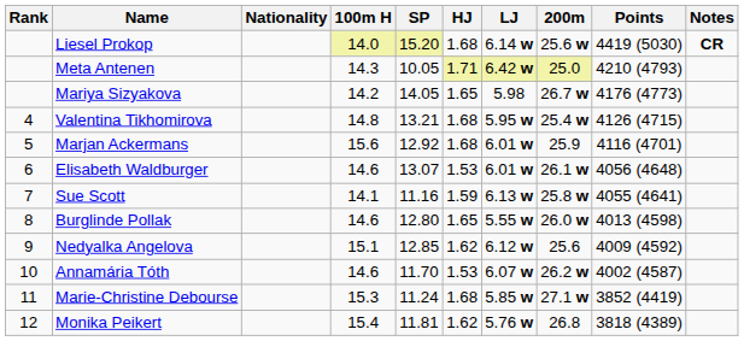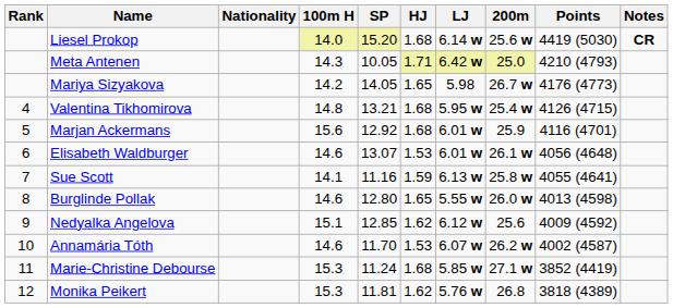 <table class="wikitable sortable" style="text-align:center">
 <tr>
 <th>Rank</th>
 <th>Name</th>
 <th>Nationality</th>
 <th>100m H</th>
 <th>SP</th>
 <th>HJ</th>
 <th>LJ</th>
 <th>200m</th>
 <th>Points</th>
 <th>Notes</th>
 </tr>
 <tr>
 <td></td>
 <td align=left><a href='#'>Liesel Prokop</a></td>
 <td align=left></td>
 <td bgcolor=#F2F5A9>14.0</td>
 <td bgcolor=#F2F5A9>15.20</td>
 <td>1.68</td>
 <td>6.14 <strong>w</strong></td>
 <td>25.6 <strong>w</strong></td>
 <td>4419 (5030)</td>
 <td><strong>CR</strong></td>
 </tr>
 <tr>
 <td></td>
 <td align=left><a href='#'>Meta Antenen</a></td>
 <td align=left></td>
 <td>14.3</td>
 <td>10.05</td>
 <td bgcolor=#F2F5A9>1.71</td>
 <td bgcolor=#F2F5A9>6.42 <strong>w</strong></td>
 <td bgcolor=#F2F5A9>25.0</td>
 <td>4210 (4793)</td>
 <td></td>
 </tr>
 <tr>
 <td></td>
 <td align=left><a href='#'>Mariya Sizyakova</a></td>
 <td align=left></td>
 <td>14.2</td>
 <td>14.05</td>
 <td>1.65</td>
 <td>5.98</td>
 <td>26.7 <strong>w</strong></td>
 <td>4176 (4773)</td>
 <td></td>
 </tr>
 <tr>
 <td>4</td>
 <td align=left><a href='#'>Valentina Tikhomirova</a></td>
 <td align=left></td>
 <td>14.8</td>
 <td>13.21</td>
 <td>1.68</td>
 <td>5.95 <strong>w</strong></td>
 <td>25.4 <strong>w</strong></td>
 <td>4126 (4715)</td>
 <td></td>
 </tr>
 <tr>
 <td>5</td>
 <td align=left><a href='#'>Marjan Ackermans</a></td>
 <td align=left></td>
 <td>15.6</td>
 <td>12.92</td>
 <td>1.68</td>
 <td>6.01 <strong>w</strong></td>
 <td>25.9</td>
 <td>4116 (4701)</td>
 <td></td>
 </tr>
 <tr>
 <td>6</td>
 <td align=left><a href='#'>Elisabeth Waldburger</a></td>
 <td align=left></td>
 <td>14.6</td>
 <td>13.07</td>
 <td>1.53</td>
 <td>6.01 <strong>w</strong></td>
 <td>26.1 <strong>w</strong></td>
 <td>4056 (4648)</td>
 <td></td>
 </tr>
 <tr>
 <td>7</td>
 <td align=left><a href='#'>Sue Scott</a></td>
 <td align=left></td>
 <td>14.1</td>
 <td>11.16</td>
 <td>1.59</td>
 <td>6.13 <strong>w</strong></td>
 <td>25.8 <strong>w</strong></td>
 <td>4055 (4641)</td>
 <td></td>
 </tr>
 <tr>
 <td>8</td>
 <td align=left><a href='#'>Burglinde Pollak</a></td>
 <td align=left></td>
 <td>14.6</td>
 <td>12.80</td>
 <td>1.65</td>
 <td>5.55 <strong>w</strong></td>
 <td>26.0 <strong>w</strong></td>
 <td>4013 (4598)</td>
 <td></td>
 </tr>
 <tr>
 <td>9</td>
 <td align=left><a href='#'>Nedyalka Angelova</a></td>
 <td align=left></td>
 <td>15.1</td>
 <td>12.85</td>
 <td>1.62</td>
 <td>6.12 <strong>w</strong></td>
 <td>25.6</td>
 <td>4009 (4592)</td>
 <td></td>
 </tr>
 <tr>
 <td>10</td>
 <td align=left><a href='#'>Annamária Tóth</a></td>
 <td align=left></td>
 <td>14.6</td>
 <td>11.70</td>
 <td>1.53</td>
 <td>6.07 <strong>w</strong></td>
 <td>26.2 <strong>w</strong></td>
 <td>4002 (4587)</td>
 <td></td>
 </tr>
 <tr>
 <td>11</td>
 <td align=left><a href='#'>Marie-Christine Debourse</a></td>
 <td align=left></td>
 <td>15.3</td>
 <td>11.24</td>
 <td>1.68</td>
 <td>5.85 <strong>w</strong></td>
 <td>27.1 <strong>w</strong></td>
 <td>3852 (4419)</td>
 <td></td>
 </tr>
 <tr>
 <td>12</td>
 <td align=left><a href='#'>Monika Peikert</a></td>
 <td align=left></td>
-<td>15.4</td>
+<td>15.3</td>
 <td>11.81</td>
 <td>1.62</td>
 <td>5.76 <strong>w</strong></td>
 <td>26.8</td>
 <td>3818 (4389)</td>
 <td></td>
 </tr>
 </table>
